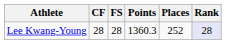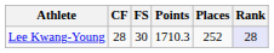 <table class="wikitable" border="1" style="font-size:90%">
 <tr>
 <th>Athlete</th>
 <th>CF</th>
 <th>FS</th>
 <th>Points</th>
 <th>Places</th>
 <th>Rank</th>
 </tr>
 <tr align=center>
 <td align=left><a href='#'>Lee Kwang-Young</a></td>
 <td>28</td>
-<td>28</td>
-<td>1360.3</td>
+<td>30</td>
+<td>1710.3</td>
 <td>252</td>
 <td style="background: lavender;">28</td>
 </tr>
 </table>
